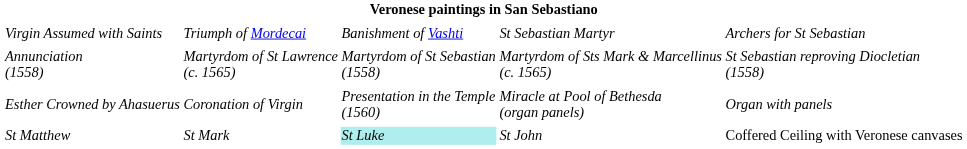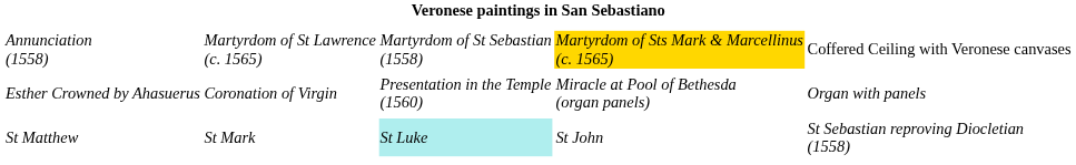 <table align=center>
 <tr>
 <th colspan="5">Veronese paintings in San Sebastiano</th>
 </tr>
 <tr>
 <td></td>
 <td></td>
 <td></td>
 <td></td>
 <td></td>
 </tr>
 <tr>
-<td><em>Virgin Assumed with Saints</em></td>
-<td><em>Triumph of <a href='#'>Mordecai</a></em></td>
-<td><em>Banishment of <a href='#'>Vashti</a></em></td>
-<td><em>St Sebastian Martyr</em></td>
-<td><em>Archers for St Sebastian</em></td>
-</tr>
-<tr>
 <td></td>
 <td></td>
 <td></td>
 <td></td>
 <td></td>
 </tr>
 <tr>
 <td><em>Annunciation<br>(1558)</em></td>
 <td><em>Martyrdom of St Lawrence <br>(c. 1565)</em></td>
 <td><em>Martyrdom of St Sebastian <br>(1558)</em></td>
-<td><em>Martyrdom of Sts Mark & Marcellinus<br>(c. 1565)</em></td>
-<td><em>St Sebastian reproving Diocletian <br>(1558)</em></td>
+<td style="background: gold;"><em>Martyrdom of Sts Mark & Marcellinus<br>(c. 1565)</em></td>
+<td>Coffered Ceiling with Veronese canvases</td>
 </tr>
 <tr>
 <td></td>
 <td></td>
 <td></td>
 <td></td>
 <td></td>
 </tr>
 <tr>
 <td><em>Esther Crowned by Ahasuerus</em></td>
 <td><em>Coronation of Virgin</em></td>
 <td><em>Presentation in the Temple <br>(1560)</em></td>
 <td><em>Miracle at Pool of Bethesda <br>(organ panels)</em></td>
 <td><em> Organ with panels</em></td>
 </tr>
 <tr>
 <td></td>
 <td></td>
 <td></td>
 <td></td>
 <td></td>
 </tr>
 <tr>
 <td><em>St Matthew</em></td>
 <td><em>St Mark</em></td>
 <td style="background: paleturquoise;"><em>St Luke</em></td>
 <td><em>St John</em></td>
-<td>Coffered Ceiling with Veronese canvases</td>
+<td><em>St Sebastian reproving Diocletian <br>(1558)</em></td>
 </tr>
 </table>
